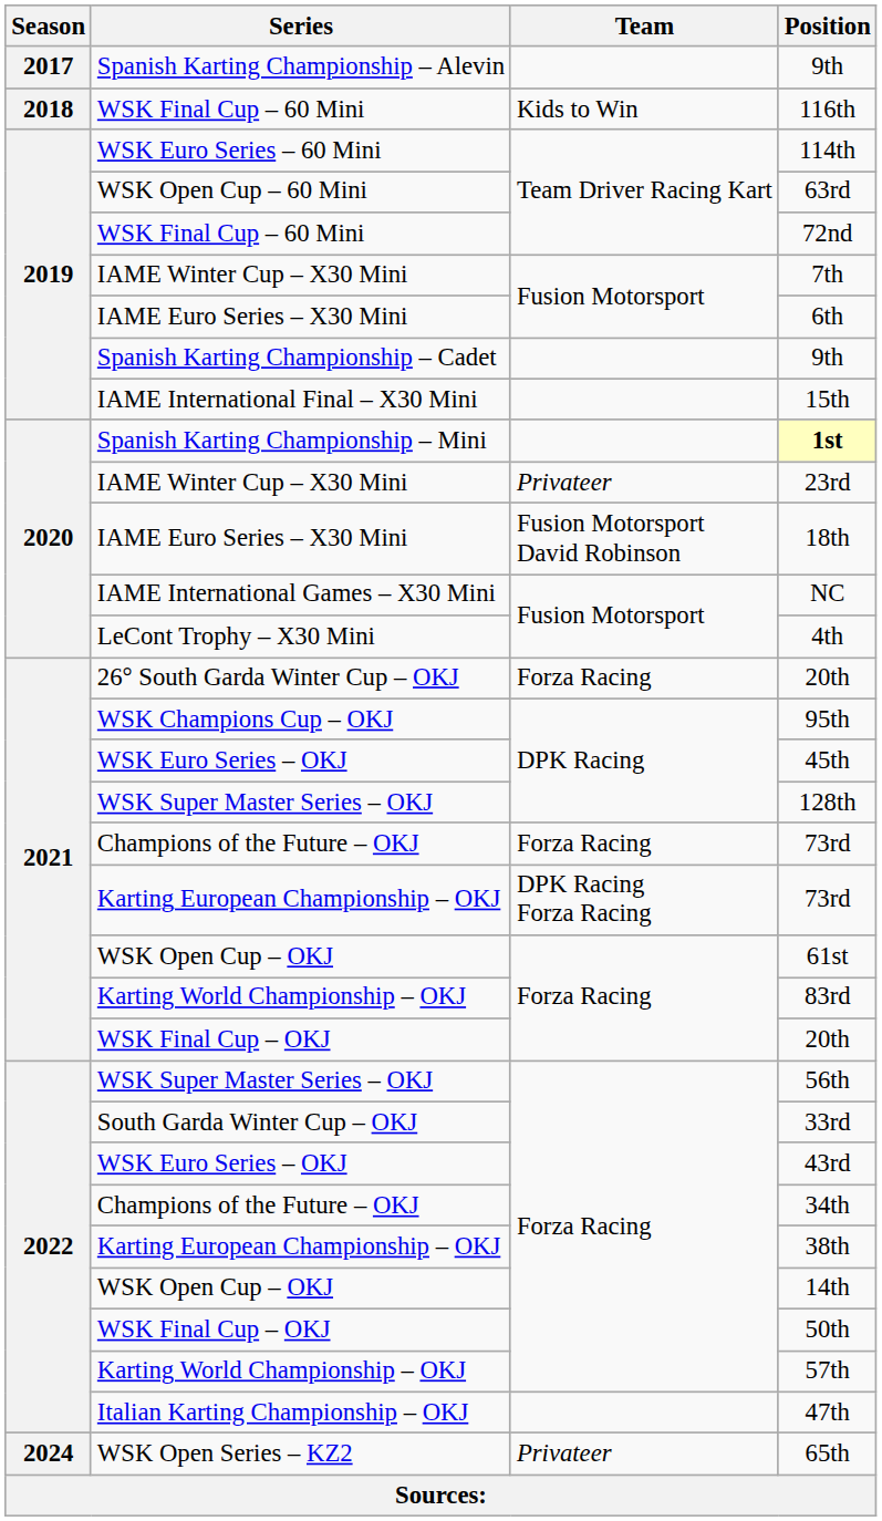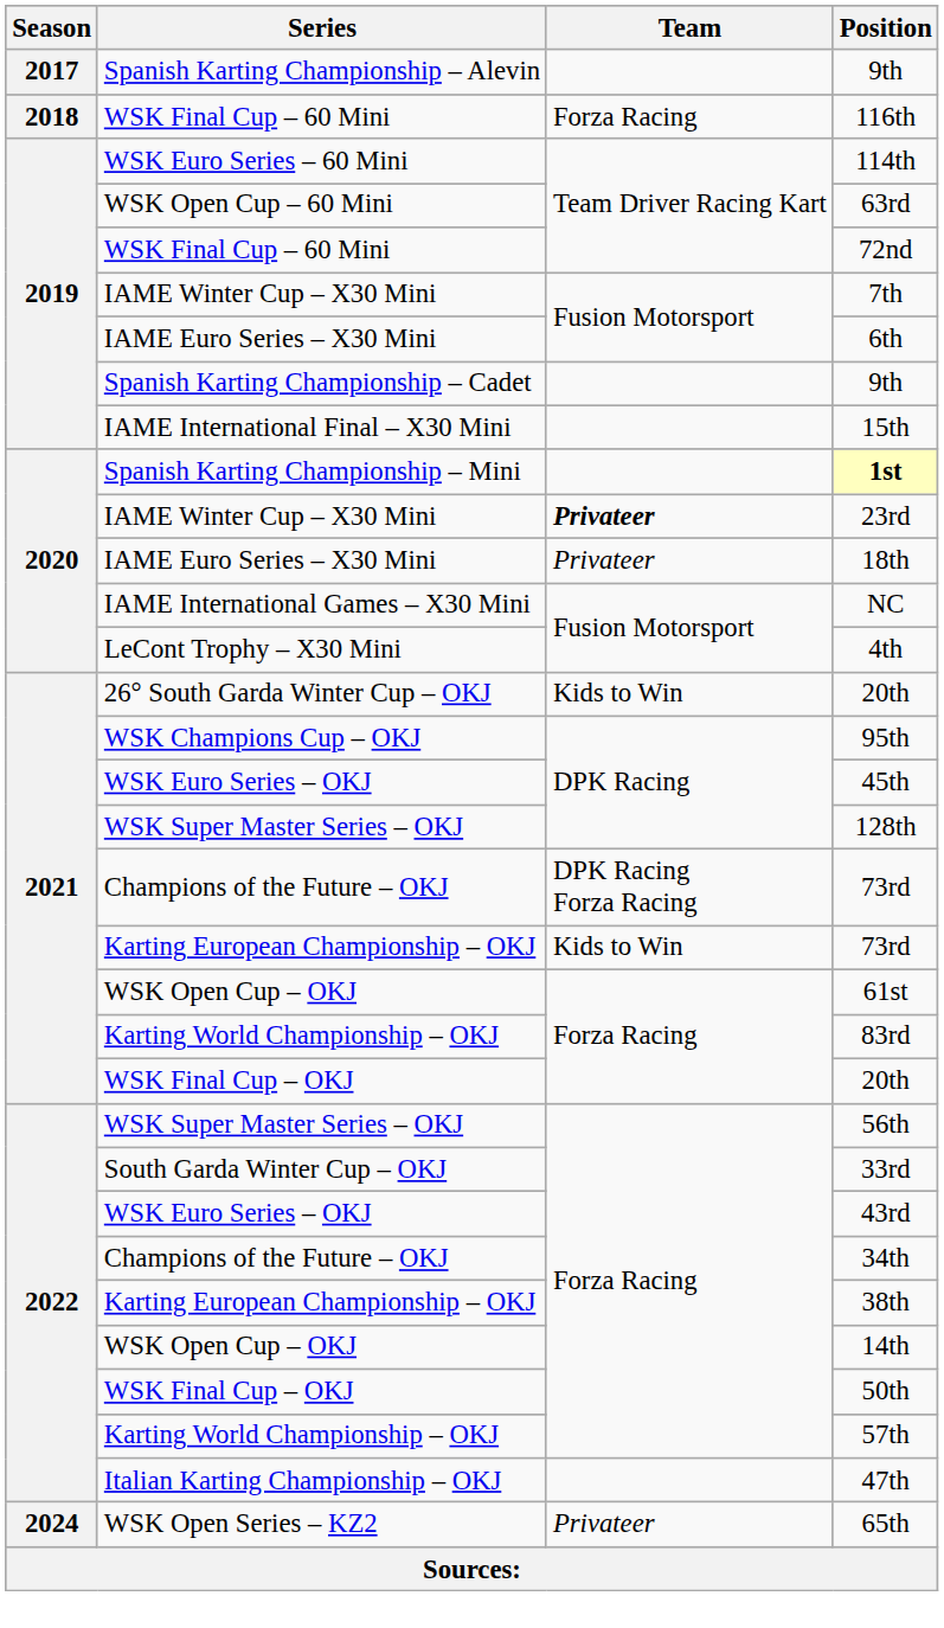 <table class="wikitable" style="font-size: 85%; text-align:center">
 <tr>
 <th>Season</th>
 <th>Series</th>
 <th>Team</th>
 <th>Position</th>
 </tr>
 <tr>
 <th>2017</th>
 <td align="left"><a href='#'>Spanish Karting Championship</a> – Alevin</td>
 <td align="left"></td>
 <td style="background:#;">9th</td>
 </tr>
 <tr>
 <th>2018</th>
 <td align="left"><a href='#'>WSK Final Cup</a> – 60 Mini</td>
-<td align="left">Kids to Win</td>
+<td align="left">Forza Racing</td>
 <td style="background:#;">116th</td>
 </tr>
 <tr>
 <th rowspan="7">2019</th>
 <td align="left"><a href='#'>WSK Euro Series</a> – 60 Mini</td>
 <td align="left" rowspan="3">Team Driver Racing Kart</td>
 <td style="background:#;">114th</td>
 </tr>
 <tr>
 <td align="left">WSK Open Cup – 60 Mini</td>
 <td style="background:#;">63rd</td>
 </tr>
 <tr>
 <td align="left"><a href='#'>WSK Final Cup</a> – 60 Mini</td>
 <td style="background:#;">72nd</td>
 </tr>
 <tr>
 <td align="left">IAME Winter Cup – X30 Mini</td>
 <td align="left" rowspan="2">Fusion Motorsport</td>
 <td style="background:#;">7th</td>
 </tr>
 <tr>
 <td align="left">IAME Euro Series – X30 Mini</td>
 <td style="background:#;">6th</td>
 </tr>
 <tr>
 <td align="left"><a href='#'>Spanish Karting Championship</a> – Cadet</td>
 <td align="left"></td>
 <td style="background:#;">9th</td>
 </tr>
 <tr>
 <td align="left">IAME International Final – X30 Mini</td>
 <td align="left"></td>
 <td style="background:#;">15th</td>
 </tr>
 <tr>
 <th rowspan="5">2020</th>
 <td align="left"><a href='#'>Spanish Karting Championship</a> – Mini</td>
 <td align="left"></td>
 <td style="background:#FFFFBF;"><strong>1st</strong></td>
 </tr>
 <tr>
 <td align="left">IAME Winter Cup – X30 Mini</td>
-<td align="left"><em>Privateer</em></td>
+<td align="left"><strong><em>Privateer</em></strong></td>
 <td style="background:#;">23rd</td>
 </tr>
 <tr>
 <td align="left">IAME Euro Series – X30 Mini</td>
-<td align="left">Fusion Motorsport<br>David Robinson</td>
+<td align="left"><em>Privateer</em></td>
 <td style="background:#;">18th</td>
 </tr>
 <tr>
 <td align="left">IAME International Games – X30 Mini</td>
 <td align="left" rowspan="2">Fusion Motorsport</td>
 <td style="background:#;">NC</td>
 </tr>
 <tr>
 <td align="left">LeCont Trophy – X30 Mini</td>
 <td style="background:#;">4th</td>
 </tr>
 <tr>
 <th rowspan="9">2021</th>
 <td align="left">26° South Garda Winter Cup – <a href='#'>OKJ</a></td>
-<td align="left">Forza Racing</td>
+<td align="left">Kids to Win</td>
 <td style="background:#;">20th</td>
 </tr>
 <tr>
 <td align="left"><a href='#'>WSK Champions Cup</a> – <a href='#'>OKJ</a></td>
 <td align="left" rowspan="3">DPK Racing</td>
 <td style="background:#;">95th</td>
 </tr>
 <tr>
 <td align="left"><a href='#'>WSK Euro Series</a> – <a href='#'>OKJ</a></td>
 <td style="background:#;">45th</td>
 </tr>
 <tr>
 <td align="left"><a href='#'>WSK Super Master Series</a> – <a href='#'>OKJ</a></td>
 <td style="background:#;">128th</td>
 </tr>
 <tr>
 <td align="left">Champions of the Future – <a href='#'>OKJ</a></td>
-<td align="left">Forza Racing</td>
+<td align="left">DPK Racing<br>Forza Racing</td>
 <td style="background:#;">73rd</td>
 </tr>
 <tr>
 <td align="left"><a href='#'>Karting European Championship</a> – <a href='#'>OKJ</a></td>
-<td align="left">DPK Racing<br>Forza Racing</td>
+<td align="left">Kids to Win</td>
 <td style="background:#;">73rd</td>
 </tr>
 <tr>
 <td align="left">WSK Open Cup – <a href='#'>OKJ</a></td>
 <td align="left" rowspan="3">Forza Racing</td>
 <td style="background:#;">61st</td>
 </tr>
 <tr>
 <td align="left"><a href='#'>Karting World Championship</a> – <a href='#'>OKJ</a></td>
 <td style="background:#;">83rd</td>
 </tr>
 <tr>
 <td align="left"><a href='#'>WSK Final Cup</a> – <a href='#'>OKJ</a></td>
 <td style="background:#;">20th</td>
 </tr>
 <tr>
 <th rowspan="9">2022</th>
 <td align="left"><a href='#'>WSK Super Master Series</a> – <a href='#'>OKJ</a></td>
 <td align="left" rowspan="8">Forza Racing</td>
 <td style="background:#;">56th</td>
 </tr>
 <tr>
 <td align="left">South Garda Winter Cup – <a href='#'>OKJ</a></td>
 <td style="background:#;">33rd</td>
 </tr>
 <tr>
 <td align="left"><a href='#'>WSK Euro Series</a> – <a href='#'>OKJ</a></td>
 <td style="background:#;">43rd</td>
 </tr>
 <tr>
 <td align="left">Champions of the Future – <a href='#'>OKJ</a></td>
 <td style="background:#;">34th</td>
 </tr>
 <tr>
 <td align="left"><a href='#'>Karting European Championship</a> – <a href='#'>OKJ</a></td>
 <td style="background:#;">38th</td>
 </tr>
 <tr>
 <td align="left">WSK Open Cup – <a href='#'>OKJ</a></td>
 <td style="background:#;">14th</td>
 </tr>
 <tr>
 <td align="left"><a href='#'>WSK Final Cup</a> – <a href='#'>OKJ</a></td>
 <td style="background:#;">50th</td>
 </tr>
 <tr>
 <td align="left"><a href='#'>Karting World Championship</a> – <a href='#'>OKJ</a></td>
 <td style="background:#;">57th</td>
 </tr>
 <tr>
 <td align="left"><a href='#'>Italian Karting Championship</a> – <a href='#'>OKJ</a></td>
 <td align="left"></td>
 <td style="background:#;">47th</td>
 </tr>
 <tr>
 <th>2024</th>
 <td align="left">WSK Open Series – <a href='#'>KZ2</a></td>
 <td align="left"><em>Privateer</em></td>
 <td style="background:#;">65th</td>
 </tr>
 <tr>
 <th colspan="4">Sources:</th>
 </tr>
 </table>
